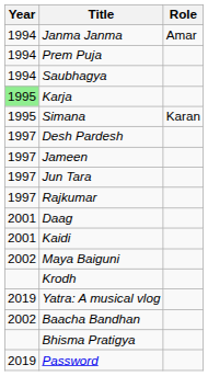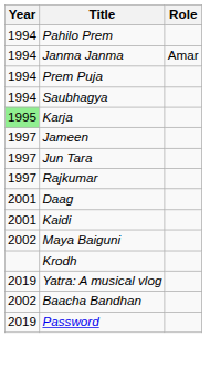 <table class="wikitable sortable">
 <tr>
 <th>Year</th>
 <th>Title</th>
 <th>Role</th>
+</tr>
+<tr>
+<td rowspan="1!">1994</td>
+<td><em>Pahilo Prem</em></td>
+<td></td>
 </tr>
 <tr>
 <td rowspan="1!">1994</td>
 <td><em>Janma Janma</em></td>
 <td>Amar</td>
 </tr>
 <tr>
 <td rowspan="1!">1994</td>
 <td><em>Prem Puja</em></td>
 <td></td>
 </tr>
 <tr>
 <td rowspan="1">1994</td>
 <td><em>Saubhagya</em></td>
 <td></td>
 </tr>
 <tr>
 <td rowspan="1" style="background: lightgreen;">1995</td>
 <td><em>Karja</em> </td>
-<td></td>
-</tr>
-<tr>
-<td rowspan="1!">1995</td>
-<td><em>Simana</em></td>
-<td>Karan</td>
-</tr>
-<tr>
-<td rowspan="1">1997</td>
-<td><em>Desh Pardesh</em></td>
 <td></td>
 </tr>
 <tr>
 <td rowspan="1">1997</td>
 <td><em>Jameen</em></td>
 <td></td>
 </tr>
 <tr>
 <td rowspan="1">1997</td>
 <td><em>Jun Tara</em></td>
 <td></td>
 </tr>
 <tr>
 <td rowspan="1">1997</td>
 <td><em>Rajkumar</em></td>
 <td></td>
 </tr>
 <tr>
 <td rowspan="1">2001</td>
 <td><em>Daag</em></td>
 <td></td>
 </tr>
 <tr>
 <td rowspan="1!">2001</td>
 <td><em>Kaidi</em></td>
 <td></td>
 </tr>
 <tr>
 <td rowspan="1">2002</td>
 <td><em>Maya Baiguni</em></td>
 <td></td>
 </tr>
 <tr>
 <td rowspan="1"></td>
 <td><em>Krodh</em></td>
 <td></td>
 </tr>
 <tr>
 <td rowspan="1">2019</td>
 <td><em>Yatra: A musical vlog</em></td>
 <td></td>
 </tr>
 <tr>
 <td rowspan="1">2002</td>
 <td><em>Baacha Bandhan</em></td>
 <td></td>
 </tr>
 <tr>
-<td rowspan="1"></td>
-<td><em>Bhisma Pratigya</em></td>
-<td></td>
-</tr>
-<tr>
 <td>2019</td>
 <td><em><a href='#'>Password</a></em></td>
 <td></td>
 </tr>
 </table>
